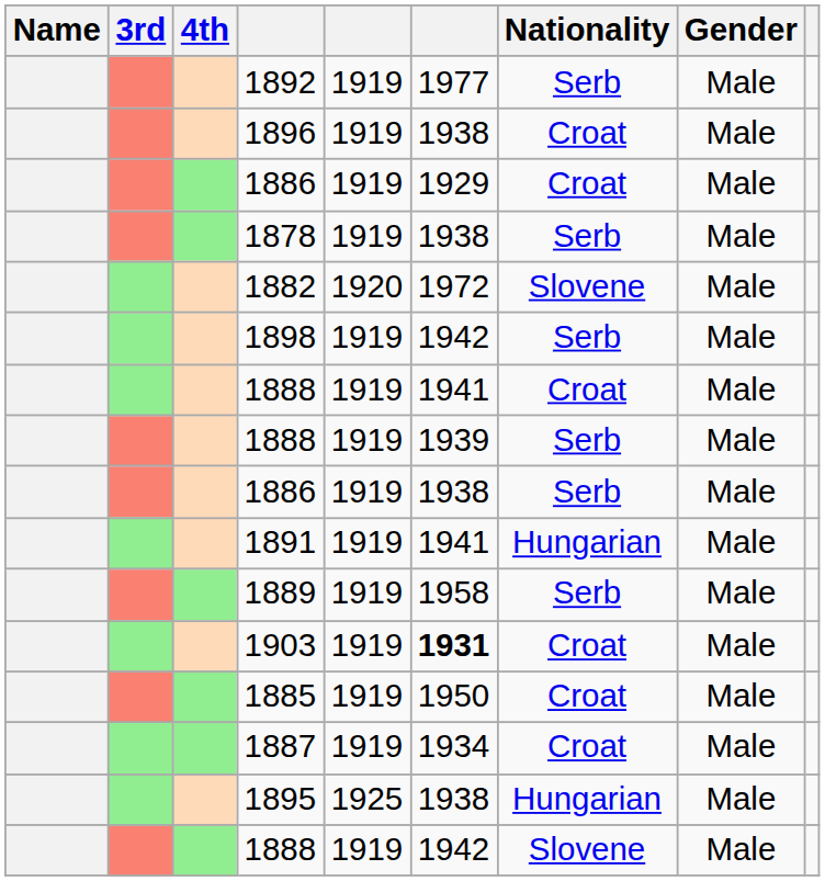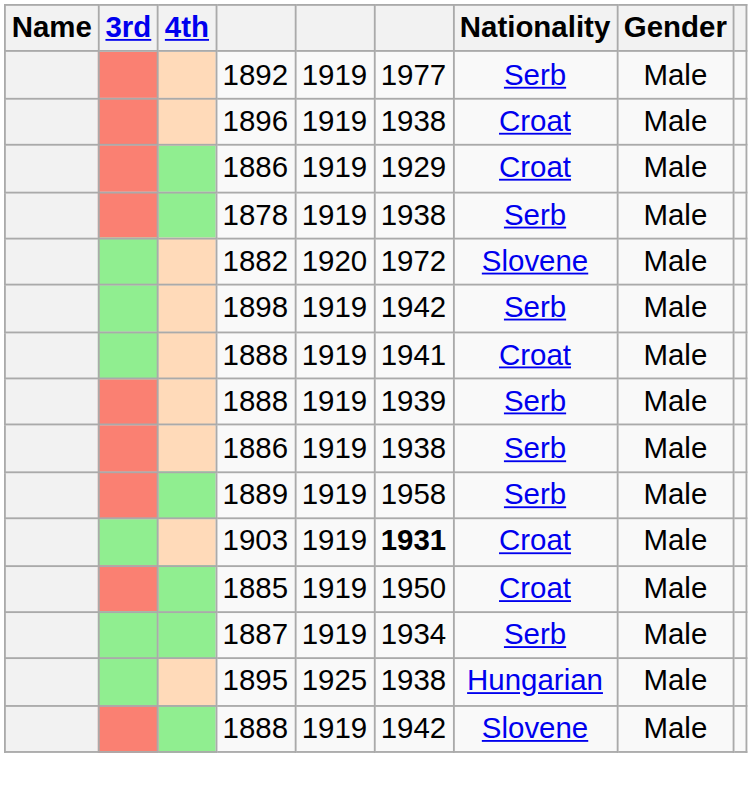 <table class="wikitable sortable" style=text-align:center>
 <tr>
 <th scope="col">Name</th>
 <th scope="col"><a href='#'>3rd</a></th>
 <th scope="col"><a href='#'>4th</a></th>
 <th scope="col"></th>
 <th scope="col"></th>
 <th scope="col"></th>
 <th scope="col">Nationality</th>
 <th scope="col">Gender</th>
 <th scope="col" class="unsortable"></th>
 </tr>
 <tr>
 <th align="center" scope="row" style="font-weight:normal;"></th>
 <td bgcolor = Salmon></td>
 <td bgcolor = PeachPuff></td>
 <td>1892</td>
 <td>1919</td>
 <td>1977</td>
 <td><a href='#'>Serb</a></td>
 <td>Male</td>
 <td></td>
 </tr>
 <tr>
 <th align="center" scope="row" style="font-weight:normal;"></th>
 <td bgcolor = Salmon></td>
 <td bgcolor = PeachPuff></td>
 <td>1896</td>
 <td>1919</td>
 <td>1938</td>
 <td><a href='#'>Croat</a></td>
 <td>Male</td>
 <td></td>
 </tr>
 <tr>
 <th align="center" scope="row" style="font-weight:normal;"></th>
 <td bgcolor = Salmon></td>
 <td bgcolor = LightGreen></td>
 <td>1886</td>
 <td>1919</td>
 <td>1929</td>
 <td><a href='#'>Croat</a></td>
 <td>Male</td>
 <td></td>
 </tr>
 <tr>
 <th align="center" scope="row" style="font-weight:normal;"></th>
 <td bgcolor = Salmon></td>
 <td bgcolor = LightGreen></td>
 <td>1878</td>
 <td>1919</td>
 <td>1938</td>
 <td><a href='#'>Serb</a></td>
 <td>Male</td>
 <td></td>
 </tr>
 <tr>
 <th align="center" scope="row" style="font-weight:normal;"></th>
 <td bgcolor = LightGreen></td>
 <td bgcolor = PeachPuff></td>
 <td>1882</td>
 <td>1920</td>
 <td>1972</td>
 <td><a href='#'>Slovene</a></td>
 <td>Male</td>
 <td></td>
 </tr>
 <tr>
 <th align="center" scope="row" style="font-weight:normal;"></th>
 <td bgcolor = LightGreen></td>
 <td bgcolor = PeachPuff></td>
 <td>1898</td>
 <td>1919</td>
 <td>1942</td>
 <td><a href='#'>Serb</a></td>
 <td>Male</td>
 <td></td>
 </tr>
 <tr>
 <th align="center" scope="row" style="font-weight:normal;"></th>
 <td bgcolor = LightGreen></td>
 <td bgcolor = PeachPuff></td>
 <td>1888</td>
 <td>1919</td>
 <td>1941</td>
 <td><a href='#'>Croat</a></td>
 <td>Male</td>
 <td></td>
 </tr>
 <tr>
 <th align="center" scope="row" style="font-weight:normal;"></th>
 <td bgcolor = Salmon></td>
 <td bgcolor = PeachPuff></td>
 <td>1888</td>
 <td>1919</td>
 <td>1939</td>
 <td><a href='#'>Serb</a></td>
 <td>Male</td>
 <td></td>
 </tr>
 <tr>
 <th align="center" scope="row" style="font-weight:normal;"></th>
 <td bgcolor = Salmon></td>
 <td bgcolor = PeachPuff></td>
 <td>1886</td>
 <td>1919</td>
 <td>1938</td>
 <td><a href='#'>Serb</a></td>
 <td>Male</td>
 <td></td>
 </tr>
 <tr>
 <th align="center" scope="row" style="font-weight:normal;"></th>
-<td bgcolor = LightGreen></td>
-<td bgcolor = PeachPuff></td>
-<td>1891</td>
-<td>1919</td>
-<td>1941</td>
-<td><a href='#'>Hungarian</a></td>
-<td>Male</td>
-<td></td>
-</tr>
-<tr>
-<th align="center" scope="row" style="font-weight:normal;"></th>
 <td bgcolor = Salmon></td>
 <td bgcolor = LightGreen></td>
 <td>1889</td>
 <td>1919</td>
 <td>1958</td>
 <td><a href='#'>Serb</a></td>
 <td>Male</td>
 <td></td>
 </tr>
 <tr>
 <th align="center" scope="row" style="font-weight:normal;"></th>
 <td bgcolor = LightGreen></td>
 <td bgcolor = PeachPuff></td>
 <td>1903</td>
 <td>1919</td>
 <td><strong>1931</strong></td>
 <td><a href='#'>Croat</a></td>
 <td>Male</td>
 <td></td>
 </tr>
 <tr>
 <th align="center" scope="row" style="font-weight:normal;"></th>
 <td bgcolor = Salmon></td>
 <td bgcolor = LightGreen></td>
 <td>1885</td>
 <td>1919</td>
 <td>1950</td>
 <td><a href='#'>Croat</a></td>
 <td>Male</td>
 <td></td>
 </tr>
 <tr>
 <th align="center" scope="row" style="font-weight:normal;"></th>
 <td bgcolor = LightGreen></td>
 <td bgcolor = LightGreen></td>
 <td>1887</td>
 <td>1919</td>
 <td>1934</td>
-<td><a href='#'>Croat</a></td>
+<td><a href='#'>Serb</a></td>
 <td>Male</td>
 <td></td>
 </tr>
 <tr>
 <th align="center" scope="row" style="font-weight:normal;"></th>
 <td bgcolor = LightGreen></td>
 <td bgcolor = PeachPuff></td>
 <td>1895</td>
 <td>1925</td>
 <td>1938</td>
 <td><a href='#'>Hungarian</a></td>
 <td>Male</td>
 <td></td>
 </tr>
 <tr>
 <th align="center" scope="row" style="font-weight:normal;"></th>
 <td bgcolor = Salmon></td>
 <td bgcolor = LightGreen></td>
 <td>1888</td>
 <td>1919</td>
 <td>1942</td>
 <td><a href='#'>Slovene</a></td>
 <td>Male</td>
 <td></td>
 </tr>
 </table>
